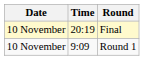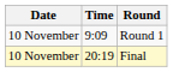 <table class="wikitable">
 <tr>
 <th>Date</th>
 <th>Time</th>
 <th>Round</th>
 </tr>
+<tr>
+<td>10 November</td>
+<td>9:09</td>
+<td>Round 1</td>
+</tr>
 <tr style=background:lemonchiffon>
 <td>10 November</td>
 <td>20:19</td>
 <td>Final</td>
 </tr>
-<tr>
-<td>10 November</td>
-<td>9:09</td>
-<td>Round 1</td>
-</tr>
 </table>
